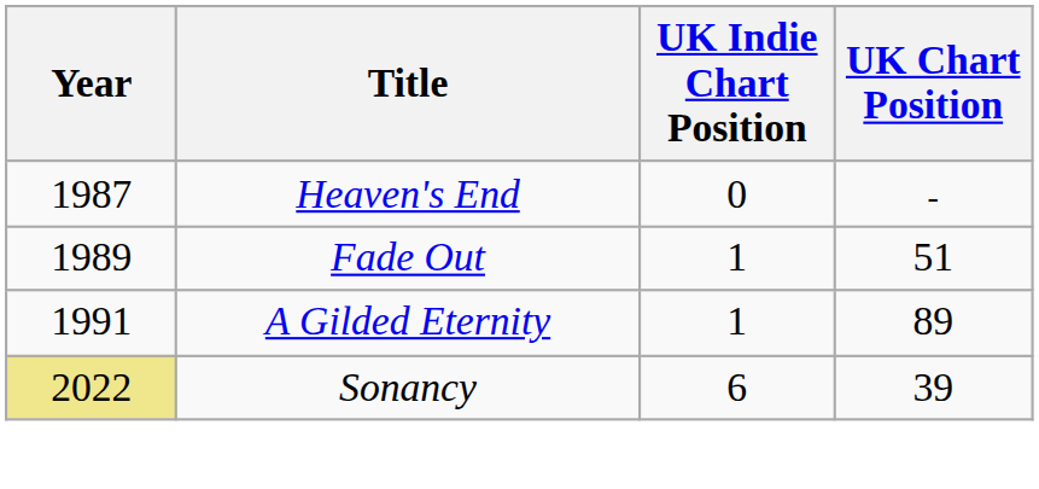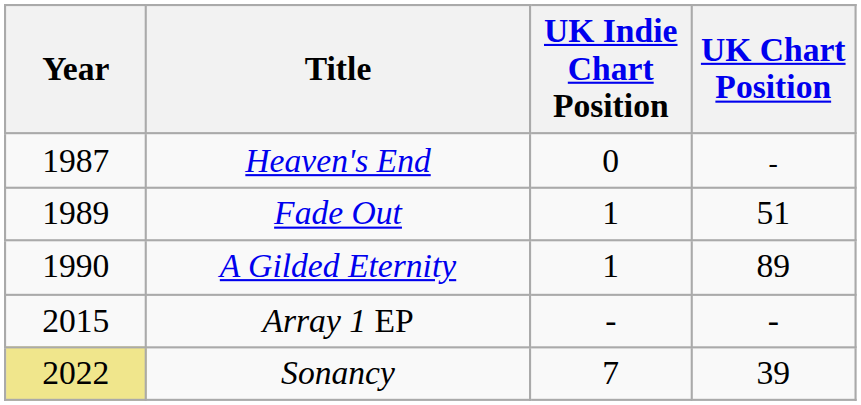 <table class="wikitable" style="text-align:center;">
 <tr>
 <th width="60"><strong>Year</strong></th>
 <th style="width:175px;"><strong>Title</strong></th>
 <th width="70"><strong><a href='#'>UK Indie Chart</a> Position</strong></th>
 <th width="70"><strong><a href='#'>UK Chart Position</a></strong></th>
 </tr>
 <tr>
 <td>1987</td>
 <td><em><a href='#'>Heaven's End</a></em></td>
 <td style="text-align:center;">0</td>
 <td style="text-align:center;"><small><em>-</em></small></td>
 </tr>
 <tr>
 <td>1989</td>
 <td><em><a href='#'>Fade Out</a></em></td>
 <td style="text-align:center;">1</td>
 <td style="text-align:center;">51</td>
 </tr>
 <tr>
-<td>1991</td>
+<td>1990</td>
 <td><em><a href='#'>A Gilded Eternity</a></em></td>
 <td style="text-align:center;">1</td>
 <td style="text-align:center;">89</td>
 </tr>
 <tr>
+<td>2015</td>
+<td><em>Array 1</em> EP</td>
+<td style="text-align:center;">-</td>
+<td style="text-align:center;">-</td>
+</tr>
+<tr>
 <td style="background: khaki;">2022</td>
 <td><em>Sonancy</em></td>
-<td style="text-align:center;">6</td>
+<td style="text-align:center;">7</td>
 <td style="text-align:center;">39</td>
 </tr>
 </table>
